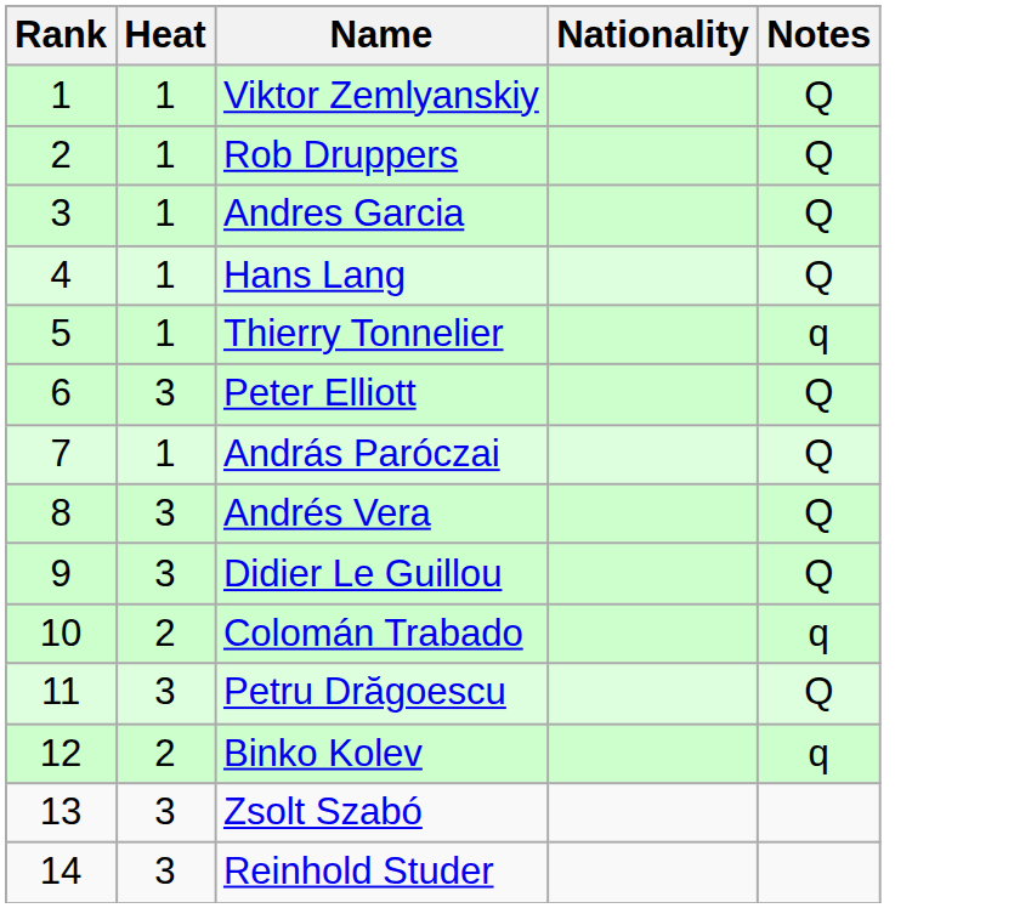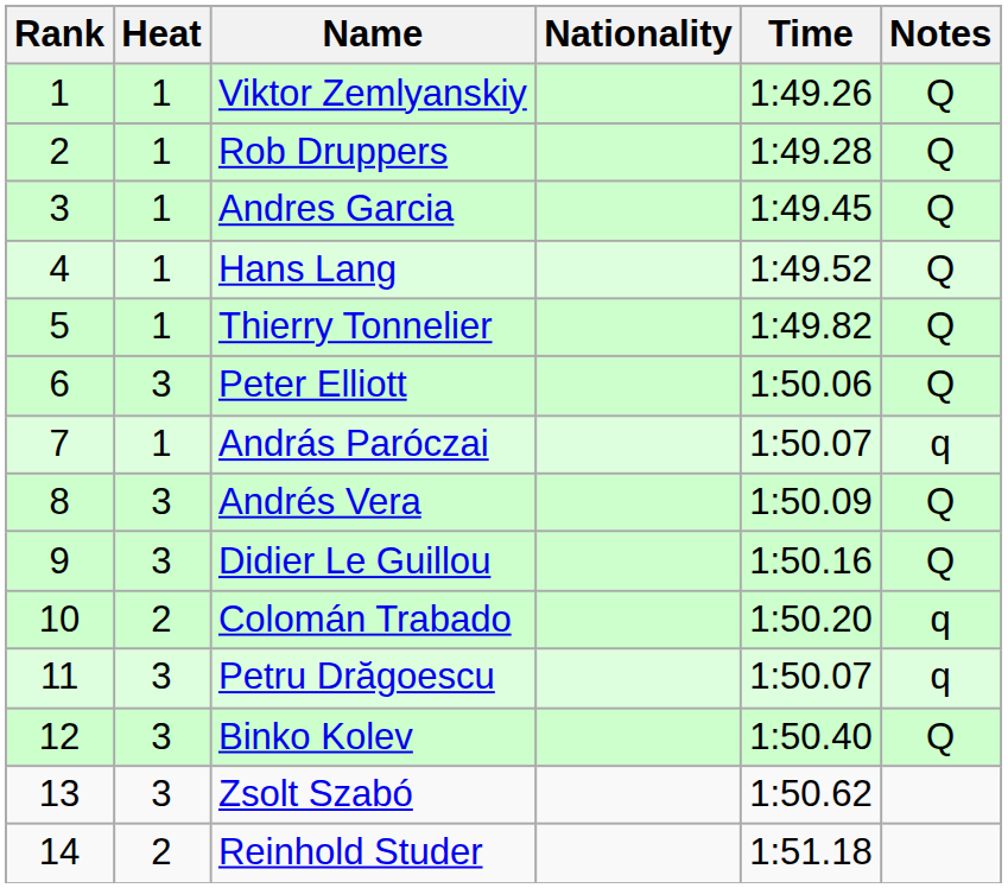 <table class="wikitable sortable" style="text-align:center">
 <tr>
 <th>Rank</th>
 <th>Heat</th>
 <th>Name</th>
 <th>Nationality</th>
+<th>Time</th>
 <th>Notes</th>
 </tr>
 <tr bgcolor=ccffcc>
 <td>1</td>
 <td>1</td>
 <td align="left"><a href='#'>Viktor Zemlyanskiy</a></td>
 <td align=left></td>
+<td>1:49.26</td>
 <td>Q</td>
 </tr>
 <tr bgcolor=ccffcc>
 <td>2</td>
 <td>1</td>
 <td align="left"><a href='#'>Rob Druppers</a></td>
 <td align=left></td>
+<td>1:49.28</td>
 <td>Q</td>
 </tr>
 <tr bgcolor=ccffcc>
 <td>3</td>
 <td>1</td>
 <td align="left"><a href='#'>Andres Garcia</a></td>
 <td align=left></td>
+<td>1:49.45</td>
 <td>Q</td>
 </tr>
 <tr bgcolor=ddffdd>
 <td>4</td>
 <td>1</td>
 <td align="left"><a href='#'>Hans Lang</a></td>
 <td align=left></td>
+<td>1:49.52</td>
 <td>Q</td>
 </tr>
 <tr bgcolor=ccffcc>
 <td>5</td>
 <td>1</td>
 <td align="left"><a href='#'>Thierry Tonnelier</a></td>
 <td align=left></td>
-<td>q</td>
+<td>1:49.82</td>
+<td>Q</td>
 </tr>
 <tr bgcolor=ccffcc>
 <td>6</td>
 <td>3</td>
 <td align="left"><a href='#'>Peter Elliott</a></td>
 <td align=left></td>
+<td>1:50.06</td>
 <td>Q</td>
 </tr>
 <tr bgcolor=ddffdd>
 <td>7</td>
 <td>1</td>
 <td align="left"><a href='#'>András Paróczai</a></td>
 <td align=left></td>
-<td>Q</td>
+<td>1:50.07</td>
+<td>q</td>
 </tr>
 <tr bgcolor=ccffcc>
 <td>8</td>
 <td>3</td>
 <td align="left"><a href='#'>Andrés Vera</a></td>
 <td align=left></td>
+<td>1:50.09</td>
 <td>Q</td>
 </tr>
 <tr bgcolor=ccffcc>
 <td>9</td>
 <td>3</td>
 <td align="left"><a href='#'>Didier Le Guillou</a></td>
 <td align=left></td>
+<td>1:50.16</td>
 <td>Q</td>
 </tr>
 <tr bgcolor=ccffcc>
 <td>10</td>
 <td>2</td>
 <td align="left"><a href='#'>Colomán Trabado</a></td>
 <td align=left></td>
+<td>1:50.20</td>
 <td>q</td>
 </tr>
 <tr bgcolor=ddffdd>
 <td>11</td>
 <td>3</td>
 <td align="left"><a href='#'>Petru Drăgoescu</a></td>
 <td align=left></td>
-<td>Q</td>
+<td>1:50.07</td>
+<td>q</td>
 </tr>
 <tr bgcolor=ccffcc>
 <td>12</td>
-<td>2</td>
+<td>3</td>
 <td align="left"><a href='#'>Binko Kolev</a></td>
 <td align=left></td>
-<td>q</td>
+<td>1:50.40</td>
+<td>Q</td>
 </tr>
 <tr>
 <td>13</td>
 <td>3</td>
 <td align="left"><a href='#'>Zsolt Szabó</a></td>
 <td align=left></td>
+<td>1:50.62</td>
 <td></td>
 </tr>
 <tr>
 <td>14</td>
-<td>3</td>
+<td>2</td>
 <td align="left"><a href='#'>Reinhold Studer</a></td>
 <td align=left></td>
+<td>1:51.18</td>
 <td></td>
 </tr>
 </table>
